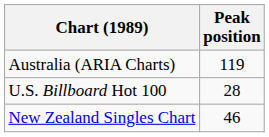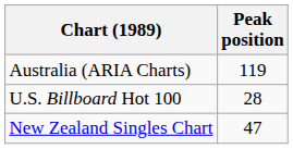 <table class="wikitable sortable">
 <tr>
 <th>Chart (1989)</th>
 <th>Peak<br>position</th>
 </tr>
 <tr>
 <td align="left">Australia (ARIA Charts)</td>
 <td align="center">119</td>
 </tr>
 <tr>
 <td align="left">U.S. <em>Billboard</em> Hot 100</td>
 <td align="center">28</td>
 </tr>
 <tr>
 <td align="left"><a href='#'>New Zealand Singles Chart</a></td>
-<td align="center">46</td>
+<td align="center">47</td>
 </tr>
 </table>
